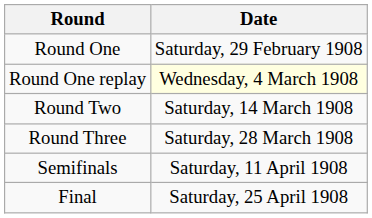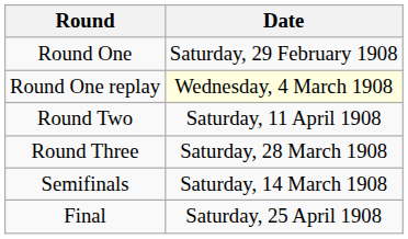 <table class="wikitable" style="text-align: center">
 <tr>
 <th>Round</th>
 <th>Date</th>
 </tr>
 <tr>
 <td>Round One</td>
 <td>Saturday, 29 February 1908</td>
 </tr>
 <tr>
 <td>Round One replay</td>
 <td style="background: lightyellow;">Wednesday, 4 March 1908</td>
 </tr>
 <tr>
 <td>Round Two</td>
-<td>Saturday, 14 March 1908</td>
+<td>Saturday, 11 April 1908</td>
 </tr>
 <tr>
 <td>Round Three</td>
 <td>Saturday, 28 March 1908</td>
 </tr>
 <tr>
 <td>Semifinals</td>
-<td>Saturday, 11 April 1908</td>
+<td>Saturday, 14 March 1908</td>
 </tr>
 <tr>
 <td>Final</td>
 <td>Saturday, 25 April 1908</td>
 </tr>
 </table>
